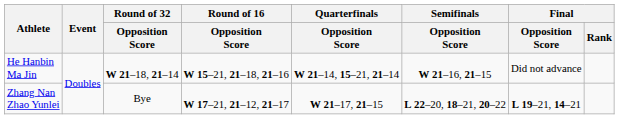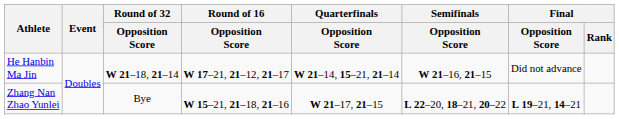 <table class=wikitable style="font-size:90%">
 <tr>
 <th rowspan=2>Athlete</th>
 <th rowspan=2>Event</th>
 <th>Round of 32</th>
 <th>Round of 16</th>
 <th>Quarterfinals</th>
 <th>Semifinals</th>
 <th colspan=2>Final</th>
 </tr>
 <tr>
 <th>Opposition<br>Score</th>
 <th>Opposition<br>Score</th>
 <th>Opposition<br>Score</th>
 <th>Opposition<br>Score</th>
 <th>Opposition<br>Score</th>
 <th>Rank</th>
 </tr>
 <tr>
 <td><a href='#'>He Hanbin</a> <br> <a href='#'>Ma Jin</a></td>
 <td rowspan=2><a href='#'>Doubles</a></td>
 <td align=center><br><strong>W</strong> <strong>21</strong>–18, <strong>21</strong>–14</td>
-<td align=center><br><strong>W</strong> <strong>15</strong>–21, <strong>21</strong>–18, <strong>21</strong>–16</td>
+<td align=center><br><strong>W</strong> <strong>17</strong>–21, <strong>21</strong>–12, <strong>21</strong>–17</td>
 <td align=center><br><strong>W</strong> <strong>21</strong>–14, <strong>15</strong>–21, <strong>21</strong>–14</td>
 <td align=center><br><strong>W</strong> <strong>21</strong>–16, <strong>21</strong>–15</td>
 <td align=center>Did not advance</td>
 <td align=center></td>
 </tr>
 <tr>
 <td><a href='#'>Zhang Nan</a> <br> <a href='#'>Zhao Yunlei</a></td>
 <td align=center>Bye</td>
-<td align=center><br><strong>W</strong> <strong>17</strong>–21, <strong>21</strong>–12, <strong>21</strong>–17</td>
+<td align=center><br><strong>W</strong> <strong>15</strong>–21, <strong>21</strong>–18, <strong>21</strong>–16</td>
 <td align=center><br><strong>W</strong> <strong>21</strong>–17, <strong>21</strong>–15</td>
 <td align=center><br><strong>L</strong> <strong>22</strong>–20, <strong>18</strong>–21, <strong>20</strong>–22</td>
 <td align=center><br><strong>L</strong> <strong>19</strong>–21, <strong>14</strong>–21</td>
 <td align=center></td>
 </tr>
 </table>
